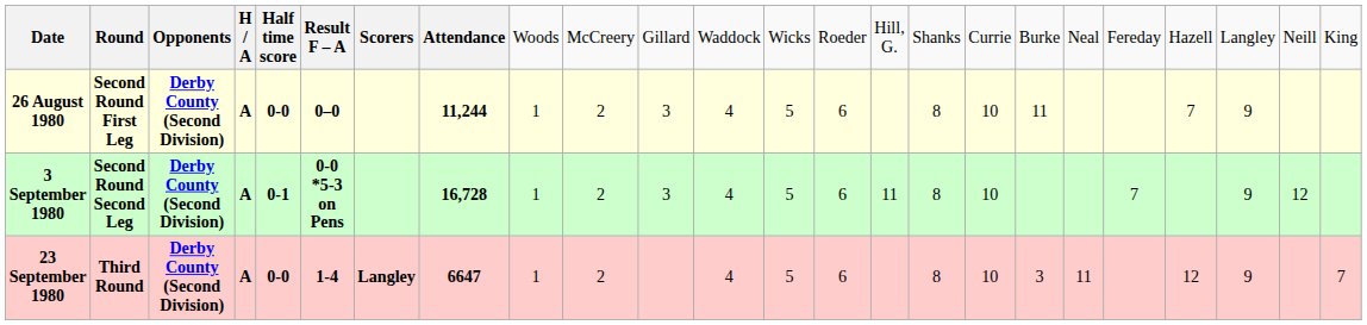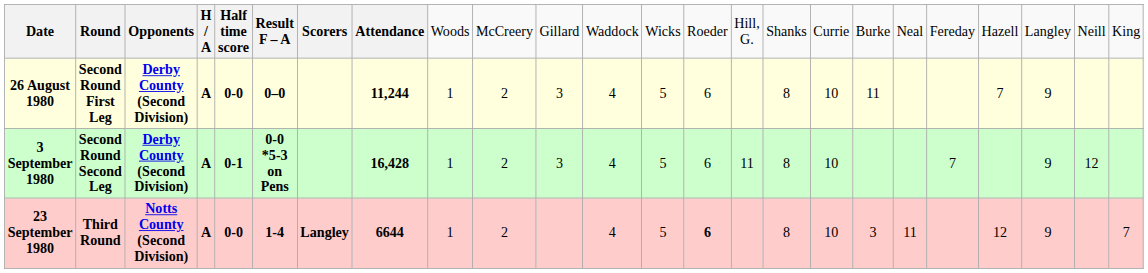 <table class="wikitable" style="text-align:center">
 <tr>
 <th><strong>Date</strong></th>
 <th><strong>Round</strong></th>
 <th><strong>Opponents</strong></th>
 <th><strong>H / A</strong></th>
 <th><strong>Half time score</strong></th>
 <th><strong>Result</strong><br><strong>F – A</strong></th>
 <th><strong>Scorers</strong></th>
 <th><strong>Attendance</strong></th>
 <td>Woods</td>
 <td>McCreery</td>
 <td>Gillard</td>
 <td>Waddock</td>
 <td>Wicks</td>
 <td>Roeder</td>
 <td>Hill, G.</td>
 <td>Shanks</td>
 <td>Currie</td>
 <td>Burke</td>
 <td>Neal</td>
 <td>Fereday</td>
 <td>Hazell</td>
 <td>Langley</td>
 <td>Neill</td>
 <td>King</td>
 </tr>
 <tr bgcolor="#ffffdd">
 <td><strong>26 August 1980</strong></td>
 <td><strong>Second Round First Leg</strong></td>
 <td><strong><a href='#'>Derby County</a> (Second Division)</strong></td>
 <td><strong>A</strong></td>
 <td><strong>0-0</strong></td>
 <td><strong>0–0</strong></td>
 <td></td>
 <td><strong>11,244</strong></td>
 <td>1</td>
 <td>2</td>
 <td>3</td>
 <td>4</td>
 <td>5</td>
 <td>6</td>
 <td></td>
 <td>8</td>
 <td>10</td>
 <td>11</td>
 <td></td>
 <td></td>
 <td>7</td>
 <td>9</td>
 <td></td>
 <td></td>
 </tr>
 <tr bgcolor="#ccffcc">
 <td><strong>3 September 1980</strong></td>
 <td><strong>Second Round Second Leg</strong></td>
 <td><strong><a href='#'>Derby County</a> (Second Division)</strong></td>
 <td><strong>A</strong></td>
 <td><strong>0-1</strong></td>
 <td><strong>0-0 *5-3 on Pens</strong></td>
 <td></td>
-<td><strong>16,728</strong></td>
+<td><strong>16,428</strong></td>
 <td>1</td>
 <td>2</td>
 <td>3</td>
 <td>4</td>
 <td>5</td>
 <td>6</td>
 <td>11</td>
 <td>8</td>
 <td>10</td>
 <td></td>
 <td></td>
 <td>7</td>
 <td></td>
 <td>9</td>
 <td>12</td>
 <td></td>
 </tr>
 <tr bgcolor="#ffcccc">
 <td><strong>23 September 1980</strong></td>
 <td><strong>Third Round</strong></td>
-<td><strong><a href='#'>Derby County</a> (Second Division)</strong></td>
+<td><strong><a href='#'>Notts County</a> (Second Division)</strong></td>
 <td><strong>A</strong></td>
 <td><strong>0-0</strong></td>
 <td><strong>1-4</strong></td>
 <td><strong>Langley</strong></td>
-<td><strong>6647</strong></td>
+<td><strong>6644</strong></td>
 <td>1</td>
 <td>2</td>
 <td></td>
 <td>4</td>
 <td>5</td>
-<td>6</td>
+<td><strong>6</strong></td>
 <td></td>
 <td>8</td>
 <td>10</td>
 <td>3</td>
 <td>11</td>
 <td></td>
 <td>12</td>
 <td>9</td>
 <td></td>
 <td>7</td>
 </tr>
 </table>
